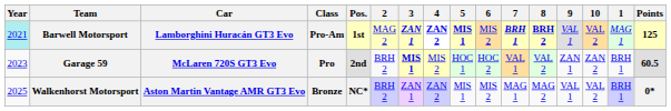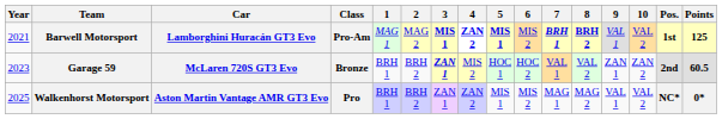 <table class="wikitable" border="1" style="text-align:center; font-size:85%;">
 <tr>
 <th>Year</th>
 <th>Team</th>
 <th>Car</th>
 <th>Class</th>
-<th>Pos.</th>
+<th>1</th>
 <th>2</th>
 <th>3</th>
 <th>4</th>
 <th>5</th>
 <th>6</th>
 <th>7</th>
 <th>8</th>
 <th>9</th>
 <th>10</th>
-<th>1</th>
+<th>Pos.</th>
 <th>Points</th>
 </tr>
 <tr>
-<td style="background: paleturquoise;"><a href='#'>2021</a></td>
+<td><a href='#'>2021</a></td>
 <th nowrap>Barwell Motorsport</th>
 <th nowrap><a href='#'>Lamborghini Huracán GT3 Evo</a></th>
 <th nowrap>Pro-Am</th>
-<th style="background:#FFFFBF;">1st</th>
+<td style="background:#DFFFDF;"><em><a href='#'>MAG<br>1</a></em><br></td>
 <td style="background:#FFFFBF;"><a href='#'>MAG<br>2</a><br></td>
-<td style="background:#FFFFBF;"><strong><em><a href='#'>ZAN<br>1</a></em></strong><br></td>
+<td style="background:#FFFFBF;"><strong><a href='#'>MIS<br>1</a></strong><br></td>
 <td style="background:#FFFFFF;"><strong><a href='#'>ZAN<br>2</a></strong><br></td>
 <td style="background:#FFFFBF;"><strong><a href='#'>MIS<br>1</a><br></strong></td>
 <td style="background:#FFDF9F;"><a href='#'>MIS<br>2</a><br></td>
 <td style="background:#FFFFBF;"><strong><em><a href='#'>BRH<br>1</a></em></strong><br></td>
 <td style="background:#FFFFBF;"><strong><a href='#'>BRH<br>2</a></strong><br></td>
 <td style="background:#DFDFDF;"><em><a href='#'>VAL<br>1</a></em><br></td>
 <td style="background:#FFDF9F;"><a href='#'>VAL <br>2</a><br></td>
-<td style="background:#DFFFDF;"><em><a href='#'>MAG<br>1</a></em><br></td>
+<th style="background:#FFFFBF;">1st</th>
 <th style="background:#FFFFBF;">125</th>
 </tr>
 <tr>
 <td><a href='#'>2023</a></td>
 <th nowrap>Garage 59</th>
 <th nowrap><a href='#'>McLaren 720S GT3 Evo</a></th>
-<th>Pro</th>
-<th style="background:#DFDFDF;">2nd</th>
+<th>Bronze</th>
+<td><a href='#'>BRH<br>1</a></td>
 <td><a href='#'>BRH<br>2</a></td>
-<td style="background:#FFFFBF;"><strong><a href='#'>MIS<br>1</a></strong><br></td>
+<td style="background:#FFFFBF;"><strong><em><a href='#'>ZAN<br>1</a></em></strong><br></td>
 <td style="background:#FFFFBF;"><a href='#'>MIS<br>2</a><br></td>
 <td style="background:#DFFFDF;"><a href='#'>HOC<br>1</a><br></td>
 <td style="background:#DFFFDF;"><a href='#'>HOC<br>2</a><br></td>
 <td style="background:#FFDF9F;"><a href='#'>VAL<br>1</a><br></td>
 <td style="background:#DFFFDF;"><a href='#'>VAL<br>2</a><br></td>
 <td><a href='#'>ZAN<br>1</a></td>
 <td><a href='#'>ZAN<br>2</a></td>
-<td><a href='#'>BRH<br>1</a></td>
+<th style="background:#DFDFDF;">2nd</th>
 <th style="background:#DFDFDF;">60.5</th>
 </tr>
 <tr>
 <td><a href='#'>2025</a></td>
 <th>Walkenhorst Motorsport</th>
 <th><a href='#'>Aston Martin Vantage AMR GT3 Evo</a></th>
-<th>Bronze</th>
-<th>NC*</th>
+<th>Pro</th>
+<td style="background:#CFCFFF;"><a href='#'>BRH<br>1</a><br></td>
 <td style="background:#CFCFFF;"><a href='#'>BRH<br>2</a><br></td>
 <td style="background:#EFCFFF;"><a href='#'>ZAN<br>1</a><br></td>
 <td style="background:#CFCFFF;"><a href='#'>ZAN<br>2</a><br></td>
 <td style="background:#;"><a href='#'>MIS<br>1</a><br></td>
 <td style="background:#;"><a href='#'>MIS<br>2</a><br></td>
 <td style="background:#;"><a href='#'>MAG<br>1</a><br></td>
 <td style="background:#;"><a href='#'>MAG<br>2</a><br></td>
 <td style="background:#;"><a href='#'>VAL<br>1</a><br></td>
 <td style="background:#;"><a href='#'>VAL<br>2</a><br></td>
-<td style="background:#CFCFFF;"><a href='#'>BRH<br>1</a><br></td>
+<th>NC*</th>
 <th>0*</th>
 </tr>
 </table>
